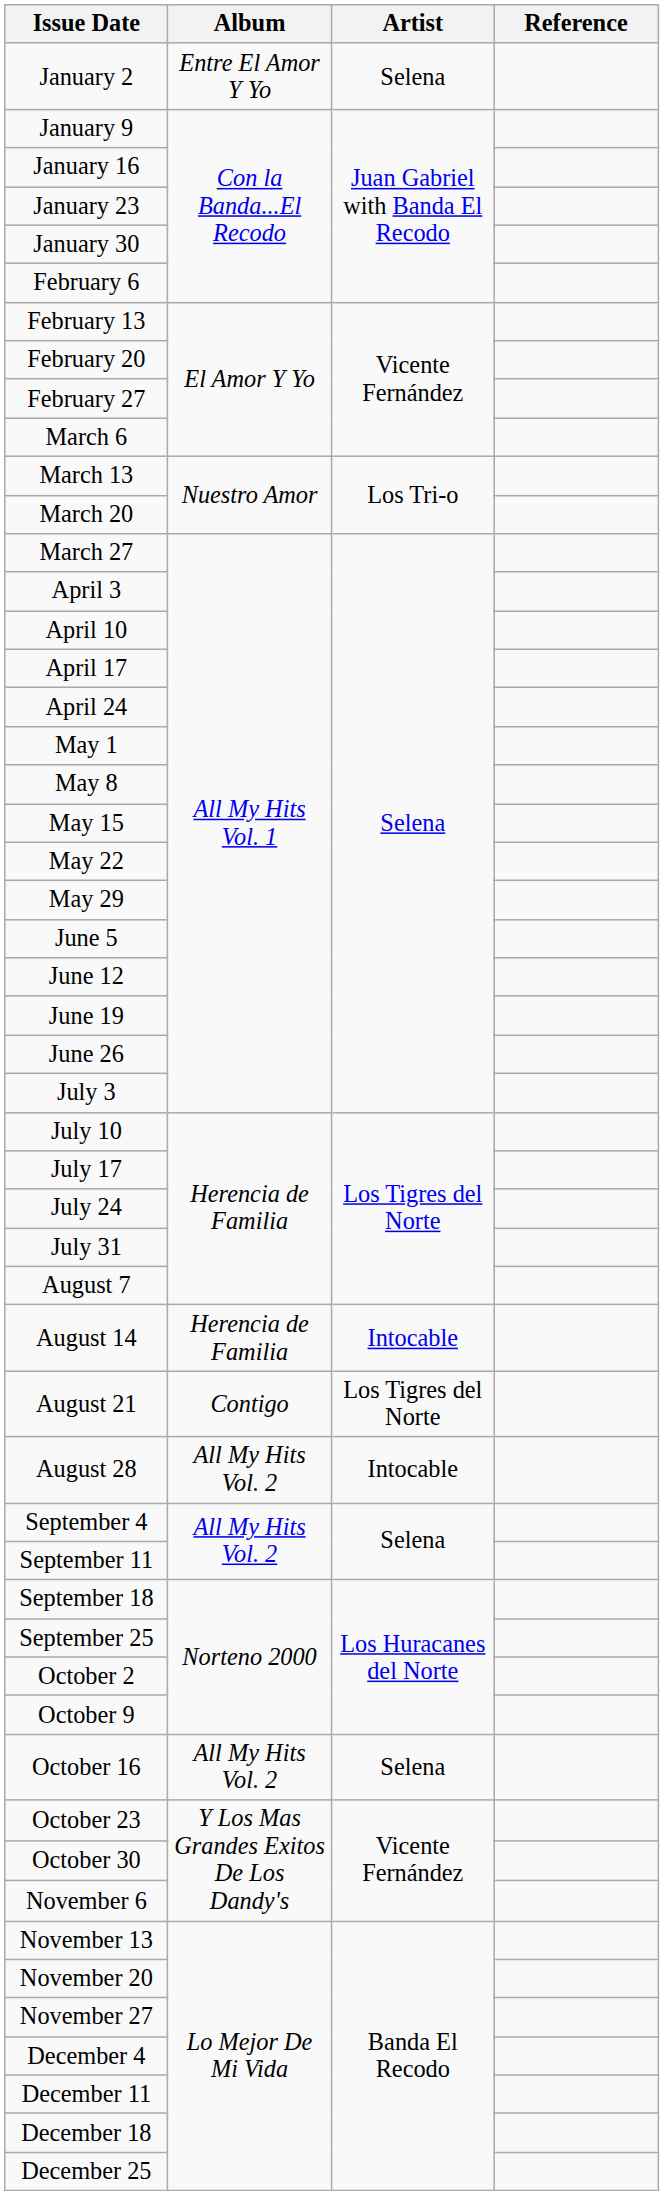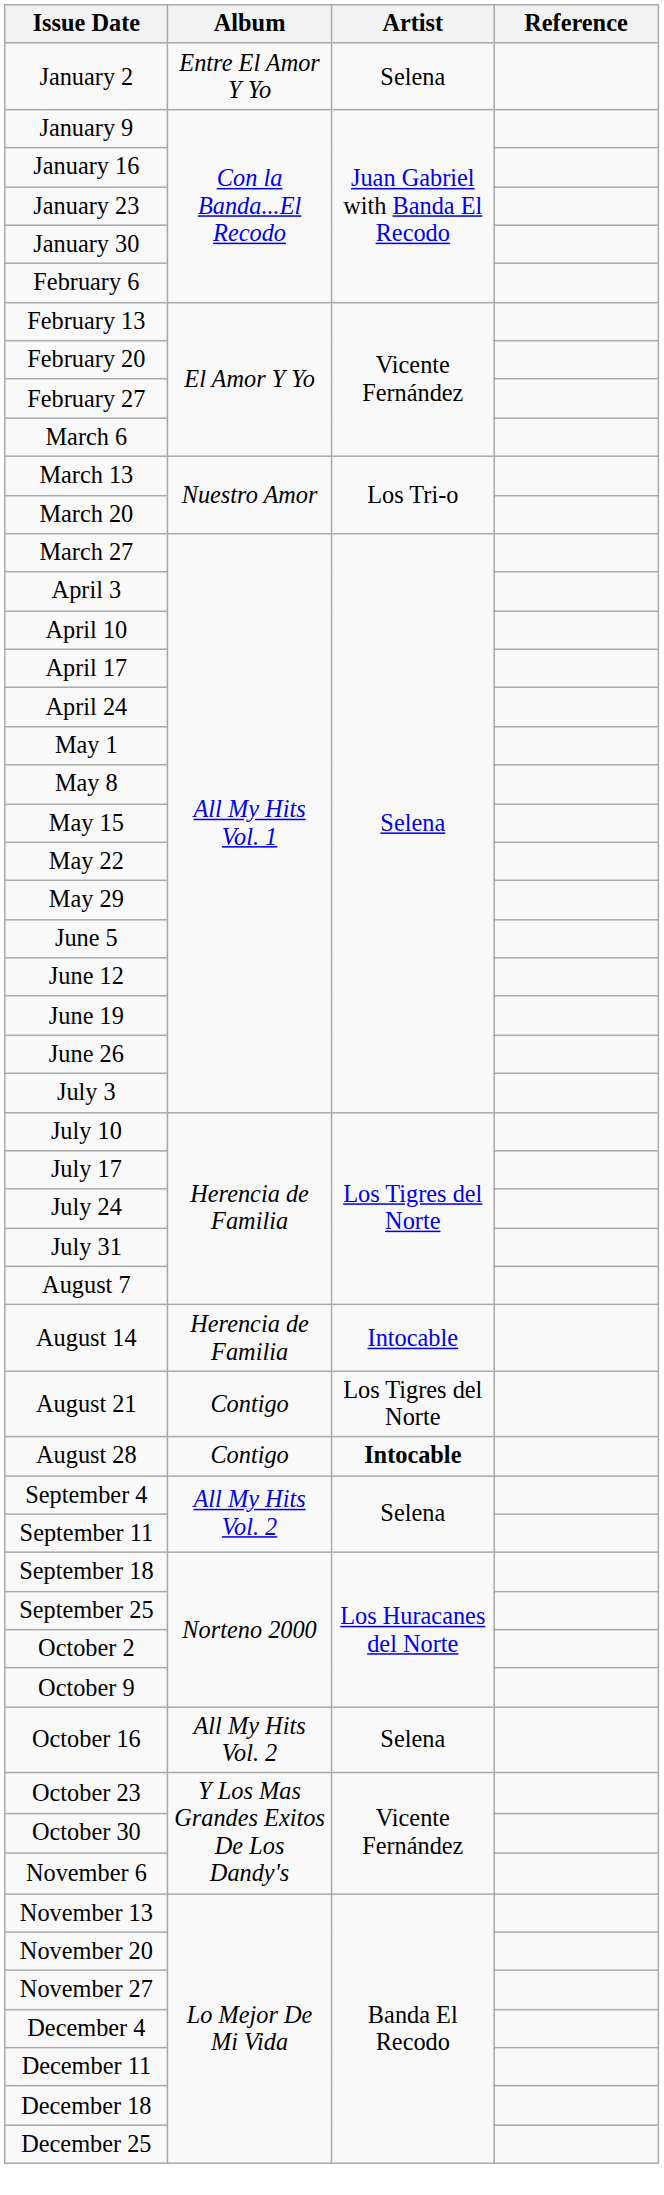 <table class="wikitable" style="text-align: center">
 <tr>
 <th width="100"><strong>Issue Date</strong></th>
 <th width="100"><strong>Album</strong></th>
 <th width="100"><strong>Artist</strong></th>
 <th width="100" class="unsortable"><strong>Reference</strong></th>
 </tr>
 <tr>
 <td>January 2</td>
 <td><em>Entre El Amor Y Yo</em></td>
 <td>Selena</td>
 <td></td>
 </tr>
 <tr>
 <td>January 9</td>
 <td rowspan="5"><em><a href='#'>Con la Banda...El Recodo</a></em></td>
 <td rowspan="5"><a href='#'>Juan Gabriel</a> with <a href='#'>Banda El Recodo</a></td>
 <td></td>
 </tr>
 <tr>
 <td>January 16</td>
 <td></td>
 </tr>
 <tr>
 <td>January 23</td>
 <td></td>
 </tr>
 <tr>
 <td>January 30</td>
 <td></td>
 </tr>
 <tr>
 <td>February 6</td>
 <td></td>
 </tr>
 <tr>
 <td>February 13</td>
 <td rowspan="4"><em>El Amor Y Yo</em> </td>
 <td rowspan="4">Vicente Fernández</td>
 <td></td>
 </tr>
 <tr>
 <td>February 20</td>
 <td></td>
 </tr>
 <tr>
 <td>February 27</td>
 <td></td>
 </tr>
 <tr>
 <td>March 6</td>
 <td></td>
 </tr>
 <tr>
 <td>March 13</td>
 <td rowspan="2"><em>Nuestro Amor</em></td>
 <td rowspan="2">Los Tri-o</td>
 <td></td>
 </tr>
 <tr>
 <td>March 20</td>
 <td></td>
 </tr>
 <tr>
 <td>March 27</td>
 <td rowspan="15"><em><a href='#'>All My Hits Vol. 1</a></em></td>
 <td rowspan="15"><a href='#'>Selena</a></td>
 <td></td>
 </tr>
 <tr>
 <td>April 3</td>
 <td></td>
 </tr>
 <tr>
 <td>April 10</td>
 <td></td>
 </tr>
 <tr>
 <td>April 17</td>
 <td></td>
 </tr>
 <tr>
 <td>April 24</td>
 <td></td>
 </tr>
 <tr>
 <td>May 1</td>
 <td></td>
 </tr>
 <tr>
 <td>May 8</td>
 <td></td>
 </tr>
 <tr>
 <td>May 15</td>
 <td></td>
 </tr>
 <tr>
 <td>May 22</td>
 <td></td>
 </tr>
 <tr>
 <td>May 29</td>
 <td></td>
 </tr>
 <tr>
 <td>June 5</td>
 <td></td>
 </tr>
 <tr>
 <td>June 12</td>
 <td></td>
 </tr>
 <tr>
 <td>June 19</td>
 <td></td>
 </tr>
 <tr>
 <td>June 26</td>
 <td></td>
 </tr>
 <tr>
 <td>July 3</td>
 <td></td>
 </tr>
 <tr>
 <td>July 10</td>
 <td rowspan="5"><em>Herencia de Familia</em></td>
 <td rowspan="5"><a href='#'>Los Tigres del Norte</a></td>
 <td></td>
 </tr>
 <tr>
 <td>July 17</td>
 <td></td>
 </tr>
 <tr>
 <td>July 24</td>
 <td></td>
 </tr>
 <tr>
 <td>July 31</td>
 <td></td>
 </tr>
 <tr>
 <td>August 7</td>
 <td></td>
 </tr>
 <tr>
 <td>August 14</td>
 <td><em>Herencia de Familia</em></td>
 <td><a href='#'>Intocable</a></td>
 <td></td>
 </tr>
 <tr>
 <td>August 21</td>
 <td><em>Contigo</em> </td>
 <td>Los Tigres del Norte</td>
 <td></td>
 </tr>
 <tr>
 <td>August 28</td>
-<td><em>All My Hits Vol. 2</em> </td>
-<td>Intocable</td>
+<td><em>Contigo</em> </td>
+<td><strong>Intocable</strong></td>
 <td></td>
 </tr>
 <tr>
 <td>September 4</td>
 <td rowspan="2"><em><a href='#'>All My Hits Vol. 2</a></em></td>
 <td rowspan="2">Selena</td>
 <td></td>
 </tr>
 <tr>
 <td>September 11</td>
 <td></td>
 </tr>
 <tr>
 <td>September 18</td>
 <td rowspan="4"><em>Norteno 2000</em></td>
 <td rowspan="4"><a href='#'>Los Huracanes del Norte</a></td>
 <td></td>
 </tr>
 <tr>
 <td>September 25</td>
 <td></td>
 </tr>
 <tr>
 <td>October 2</td>
 <td></td>
 </tr>
 <tr>
 <td>October 9</td>
 <td></td>
 </tr>
 <tr>
 <td>October 16</td>
 <td><em>All My Hits Vol. 2</em> </td>
 <td>Selena</td>
 <td></td>
 </tr>
 <tr>
 <td>October 23</td>
 <td rowspan="3"><em>Y Los Mas Grandes Exitos De Los Dandy's</em></td>
 <td rowspan="3">Vicente Fernández</td>
 <td></td>
 </tr>
 <tr>
 <td>October 30</td>
 <td></td>
 </tr>
 <tr>
 <td>November 6</td>
 <td></td>
 </tr>
 <tr>
 <td>November 13</td>
 <td rowspan="7"><em>Lo Mejor De Mi Vida</em></td>
 <td rowspan="7">Banda El Recodo</td>
 <td></td>
 </tr>
 <tr>
 <td>November 20</td>
 <td></td>
 </tr>
 <tr>
 <td>November 27</td>
 <td></td>
 </tr>
 <tr>
 <td>December 4</td>
 <td></td>
 </tr>
 <tr>
 <td>December 11</td>
 <td></td>
 </tr>
 <tr>
 <td>December 18</td>
 <td></td>
 </tr>
 <tr>
 <td>December 25</td>
 <td></td>
 </tr>
 </table>
